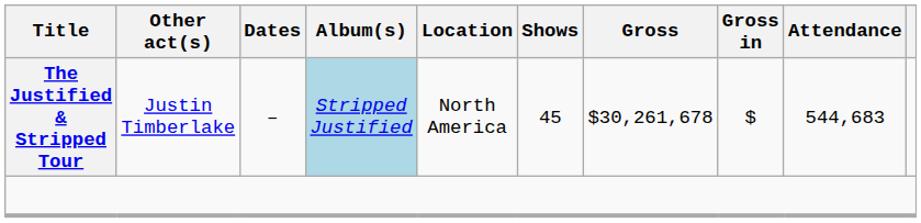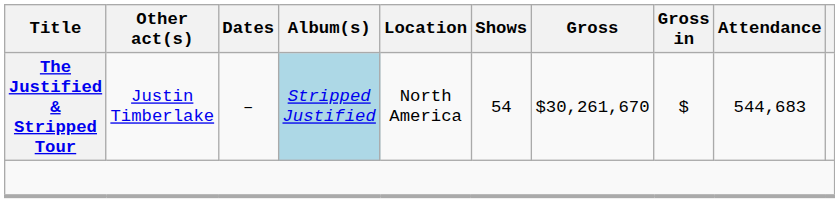 <table class="wikitable sortable plainrowheaders" style="text-align:center;" width="100%">
 <tr>
 <th scope="col" width="20%">Title</th>
 <th scope="col" width="10%">Other act(s)</th>
 <th scope="col" width="13%">Dates</th>
 <th scope="col" width="12%">Album(s)</th>
 <th scope="col" width="13%">Location</th>
 <th scope="col" width="4%">Shows</th>
 <th scope="col" width="11%">Gross</th>
 <th scope="col" width="11%">Gross <br>in </th>
 <th scope="col" width="6%">Attendance</th>
 <th class="unsortable" scope="col" width="2%"></th>
 </tr>
 <tr>
 <th scope="row"><a href='#'>The Justified & Stripped Tour</a></th>
 <td><a href='#'>Justin Timberlake</a></td>
 <td>–<br></td>
 <td style="background: lightblue;"><em><a href='#'>Stripped</a></em><br><em><a href='#'>Justified</a></em></td>
 <td>North America</td>
-<td>45</td>
-<td>$30,261,678</td>
+<td>54</td>
+<td>$30,261,670</td>
 <td>$</td>
 <td>544,683</td>
 <td></td>
 </tr>
 <tr class="expand-child">
 <td colspan="10" style = "border-bottom-width:3px; padding:5px;"><br></td>
 </tr>
 <tr>
 </tr>
 </table>
